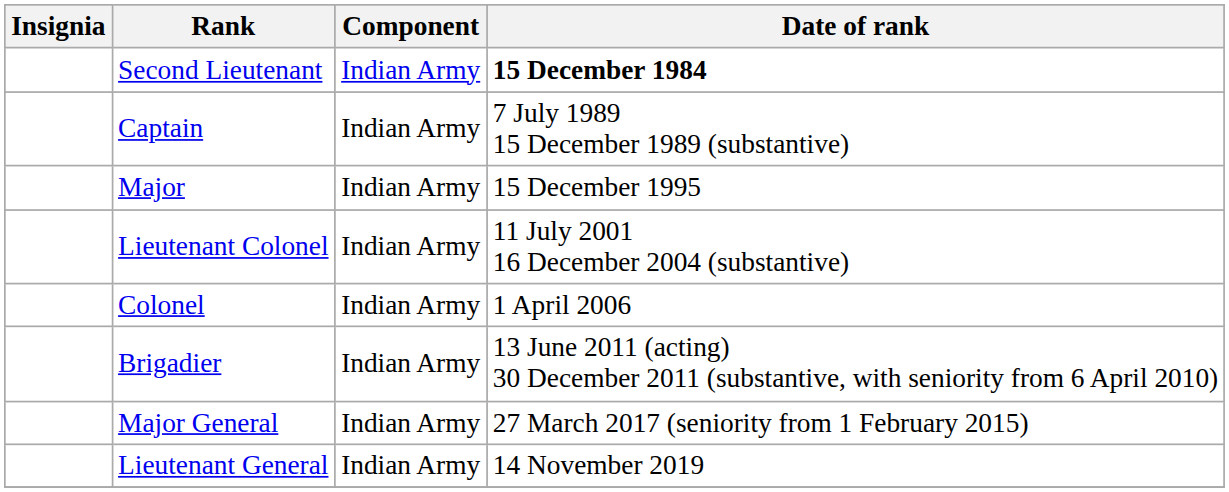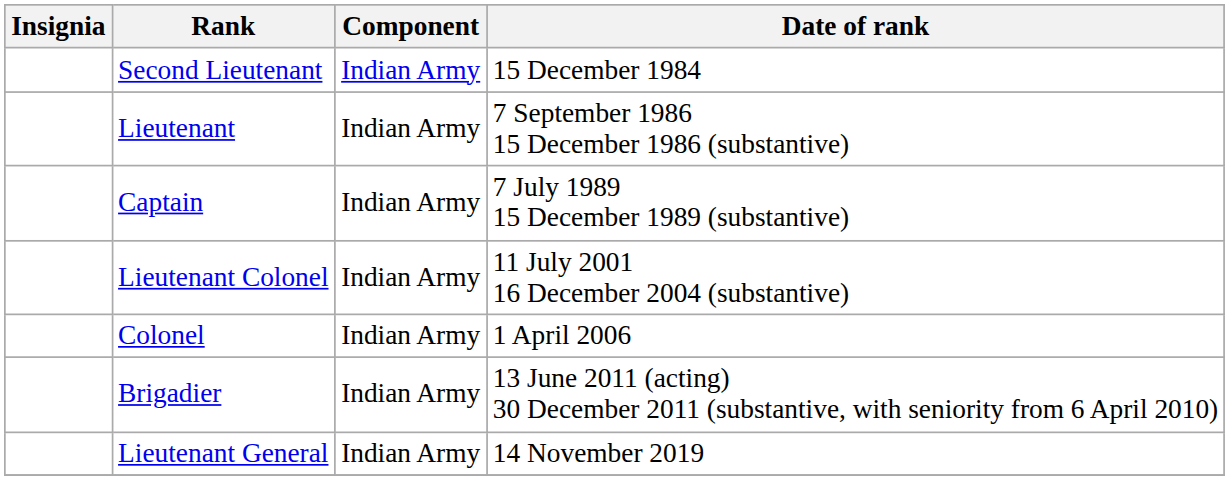 <table class="wikitable" style="background:white">
 <tr>
 <th>Insignia</th>
 <th>Rank</th>
 <th>Component</th>
 <th>Date of rank</th>
 </tr>
 <tr>
 <td style="text-align:center"></td>
 <td><a href='#'>Second Lieutenant</a></td>
 <td><a href='#'>Indian Army</a></td>
-<td><strong>15 December 1984</strong></td>
+<td>15 December 1984</td>
+</tr>
+<tr>
+<td style="text-align:center"></td>
+<td><a href='#'>Lieutenant</a></td>
+<td>Indian Army</td>
+<td>7 September 1986<br>15 December 1986 (substantive)</td>
 </tr>
 <tr>
 <td style="text-align:center"></td>
 <td><a href='#'>Captain</a></td>
 <td>Indian Army</td>
 <td>7 July 1989<br>15 December 1989 (substantive)</td>
-</tr>
-<tr>
-<td style="text-align:center"></td>
-<td><a href='#'>Major</a></td>
-<td>Indian Army</td>
-<td>15 December 1995</td>
 </tr>
 <tr>
 <td style="text-align:center"></td>
 <td><a href='#'>Lieutenant Colonel</a></td>
 <td>Indian Army</td>
 <td>11 July 2001<br>16 December 2004 (substantive)</td>
 </tr>
 <tr>
 <td style="text-align:center"></td>
 <td><a href='#'>Colonel</a></td>
 <td>Indian Army</td>
 <td>1 April 2006</td>
 </tr>
 <tr>
 <td style="text-align:center"></td>
 <td><a href='#'>Brigadier</a></td>
 <td>Indian Army</td>
 <td>13 June 2011 (acting)<br>30 December 2011 (substantive, with seniority from 6 April 2010)</td>
 </tr>
 <tr>
 <td style="text-align:center"></td>
-<td><a href='#'>Major General</a></td>
-<td>Indian Army</td>
-<td>27 March 2017 (seniority from 1 February 2015)</td>
-</tr>
-<tr>
-<td style="text-align:center"></td>
 <td><a href='#'>Lieutenant General</a></td>
 <td>Indian Army</td>
 <td>14 November 2019</td>
 </tr>
 <tr>
 </tr>
 </table>
